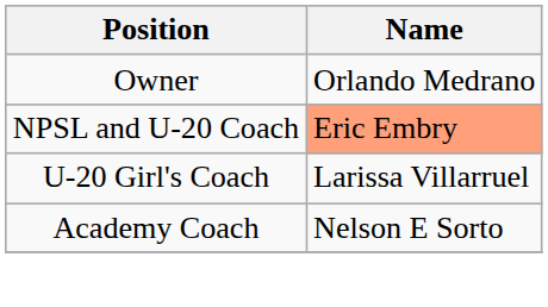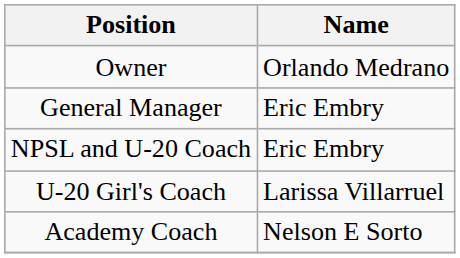 <table class="wikitable" style="text-align:center;">
 <tr>
 <th>Position</th>
 <th>Name</th>
 </tr>
 <tr>
 <td>Owner</td>
 <td align=left> Orlando Medrano</td>
 </tr>
 <tr>
+<td>General Manager</td>
+<td align=left> Eric Embry</td>
+</tr>
+<tr>
 <td>NPSL and U-20 Coach</td>
-<td align=left style="background: lightsalmon;"> Eric Embry</td>
+<td align=left> Eric Embry</td>
 </tr>
 <tr>
 <td>U-20 Girl's Coach</td>
 <td align=left> Larissa Villarruel</td>
 </tr>
 <tr>
 <td>Academy Coach</td>
 <td align=left> Nelson E Sorto</td>
 </tr>
 <tr>
 </tr>
 </table>
